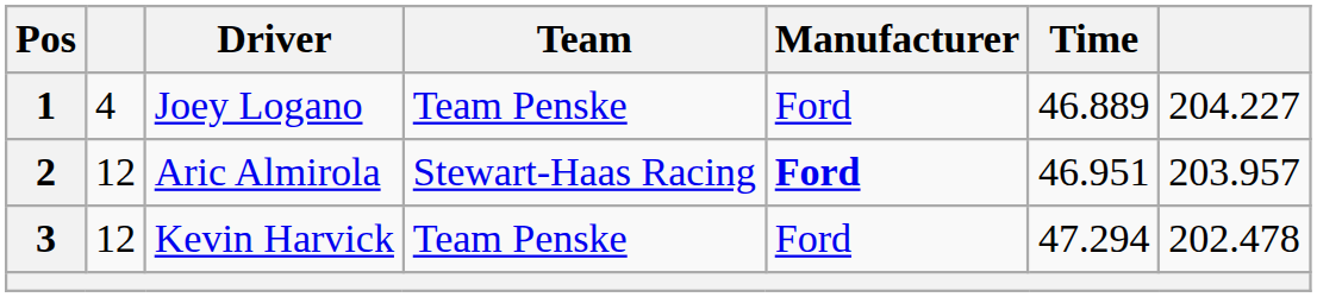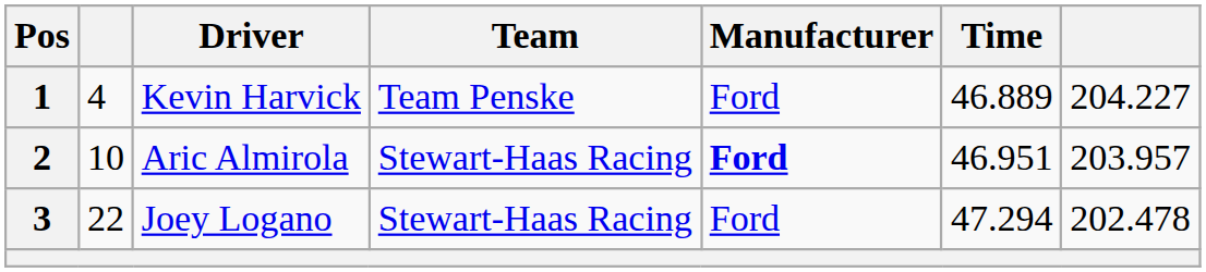 <table class="wikitable" style="font-size:95%">
 <tr>
 <th>Pos</th>
 <th></th>
 <th>Driver</th>
 <th>Team</th>
 <th>Manufacturer</th>
 <th>Time</th>
 <th></th>
 </tr>
 <tr>
 <th>1</th>
 <td>4</td>
-<td><a href='#'>Joey Logano</a></td>
+<td><a href='#'>Kevin Harvick</a></td>
 <td><a href='#'>Team Penske</a></td>
 <td><a href='#'>Ford</a></td>
 <td>46.889</td>
 <td>204.227</td>
 </tr>
 <tr>
 <th>2</th>
-<td>12</td>
+<td>10</td>
 <td><a href='#'>Aric Almirola</a></td>
 <td><a href='#'>Stewart-Haas Racing</a></td>
 <td><strong><a href='#'>Ford</a></strong></td>
 <td>46.951</td>
 <td>203.957</td>
 </tr>
 <tr>
 <th>3</th>
-<td>12</td>
-<td><a href='#'>Kevin Harvick</a></td>
-<td><a href='#'>Team Penske</a></td>
+<td>22</td>
+<td><a href='#'>Joey Logano</a></td>
+<td><a href='#'>Stewart-Haas Racing</a></td>
 <td><a href='#'>Ford</a></td>
 <td>47.294</td>
 <td>202.478</td>
 </tr>
 <tr>
 <th colspan="7"></th>
 </tr>
 </table>
